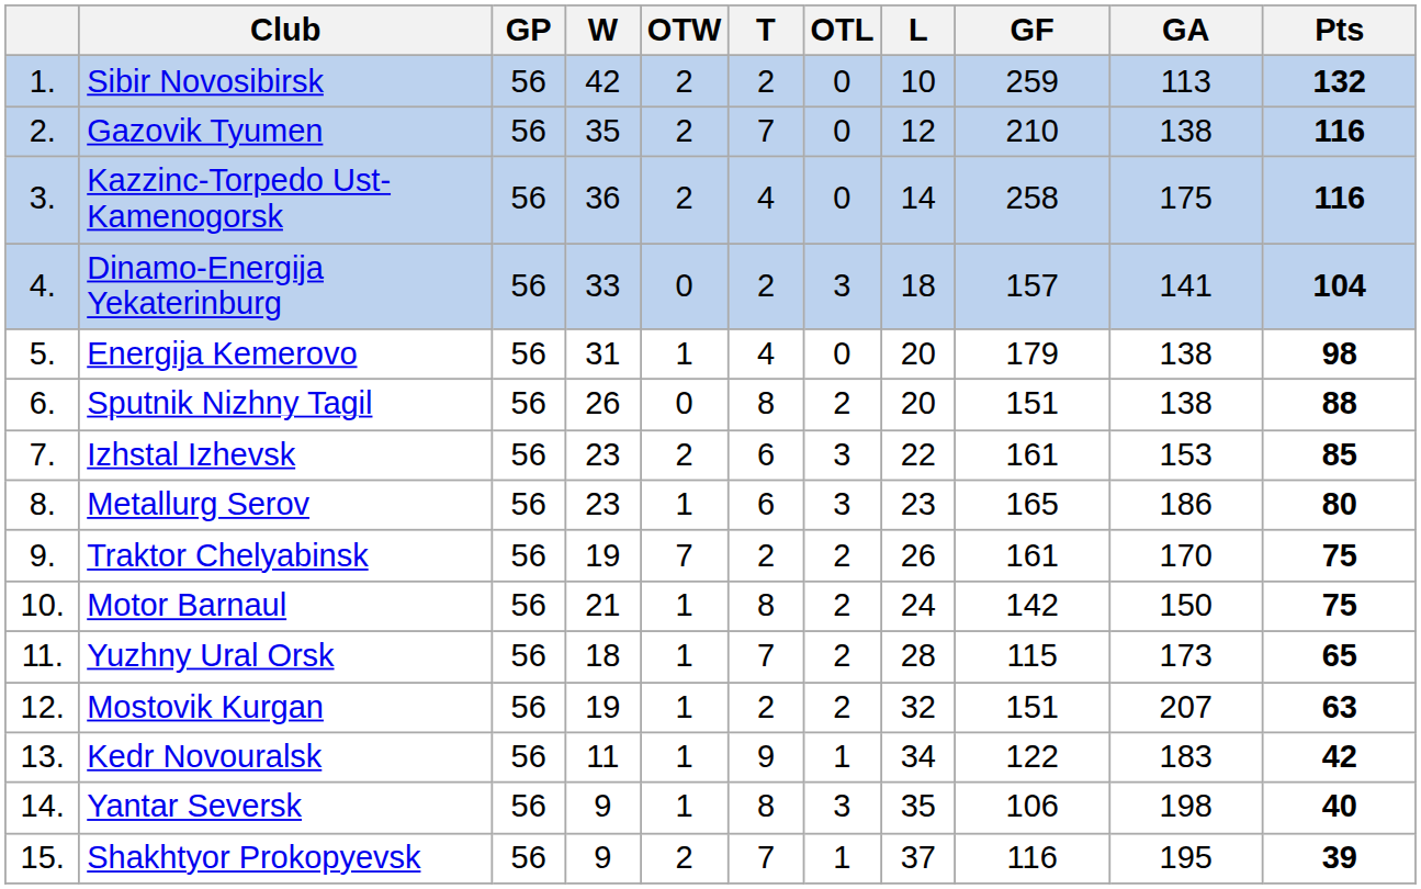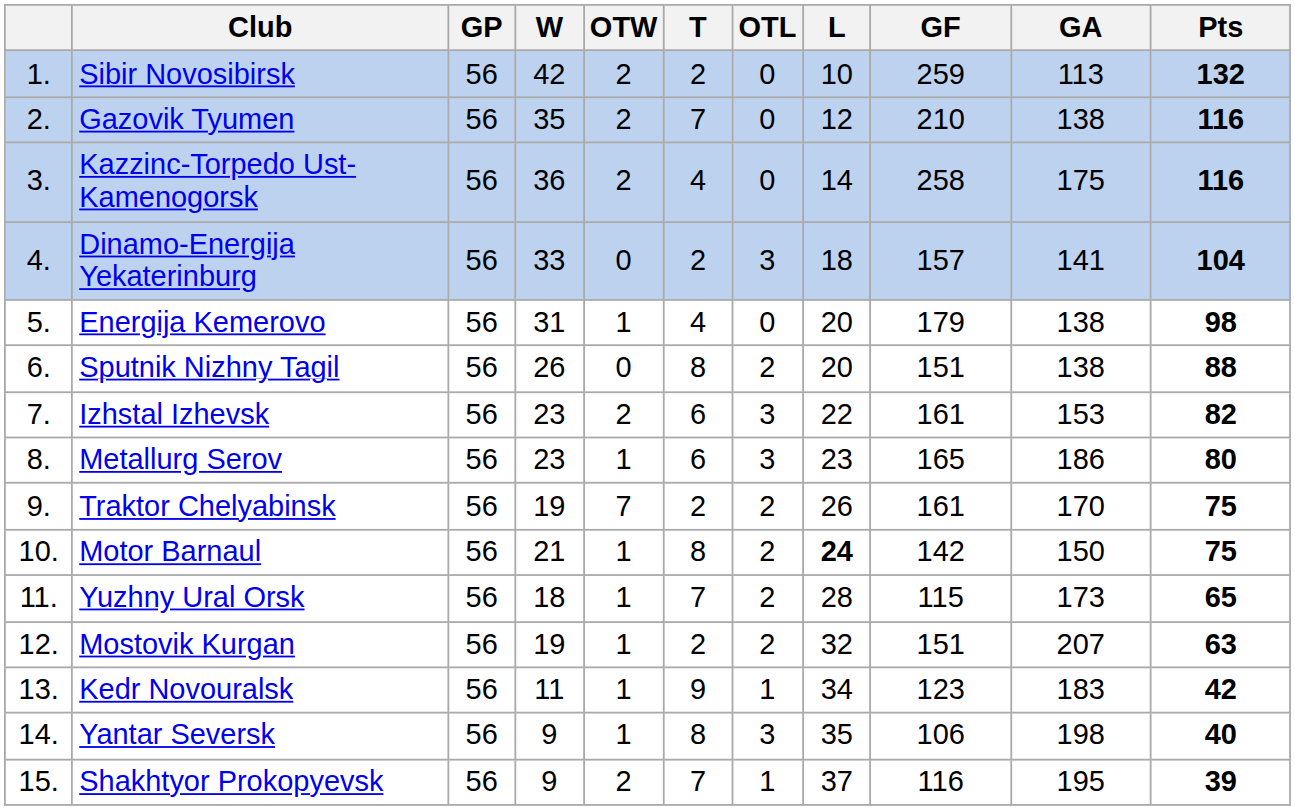 <table class="wikitable">
 <tr>
 <th width="30"></th>
 <th width="200">Club</th>
 <th width="30">GP</th>
 <th width="30">W</th>
 <th width="30">OTW</th>
 <th width="30">T</th>
 <th width="30">OTL</th>
 <th width="30">L</th>
 <th width="70">GF</th>
 <th width="70">GA</th>
 <th width="70">Pts</th>
 </tr>
 <tr bgcolor="#BCD2EE" align="center">
 <td>1.</td>
 <td align="left"><a href='#'>Sibir Novosibirsk</a></td>
 <td>56</td>
 <td>42</td>
 <td>2</td>
 <td>2</td>
 <td>0</td>
 <td>10</td>
 <td>259</td>
 <td>113</td>
 <td><strong>132</strong></td>
 </tr>
 <tr bgcolor="#BCD2EE" align="center">
 <td>2.</td>
 <td align="left"><a href='#'>Gazovik Tyumen</a></td>
 <td>56</td>
 <td>35</td>
 <td>2</td>
 <td>7</td>
 <td>0</td>
 <td>12</td>
 <td>210</td>
 <td>138</td>
 <td><strong>116</strong></td>
 </tr>
 <tr bgcolor="#BCD2EE" align="center">
 <td>3.</td>
 <td align="left"><a href='#'>Kazzinc-Torpedo Ust-Kamenogorsk</a></td>
 <td>56</td>
 <td>36</td>
 <td>2</td>
 <td>4</td>
 <td>0</td>
 <td>14</td>
 <td>258</td>
 <td>175</td>
 <td><strong>116</strong></td>
 </tr>
 <tr bgcolor="#BCD2EE" align="center">
 <td>4.</td>
 <td align="left"><a href='#'>Dinamo-Energija Yekaterinburg</a></td>
 <td>56</td>
 <td>33</td>
 <td>0</td>
 <td>2</td>
 <td>3</td>
 <td>18</td>
 <td>157</td>
 <td>141</td>
 <td><strong>104</strong></td>
 </tr>
 <tr bgcolor="#FFFFFF" align="center">
 <td>5.</td>
 <td align="left"><a href='#'>Energija Kemerovo</a></td>
 <td>56</td>
 <td>31</td>
 <td>1</td>
 <td>4</td>
 <td>0</td>
 <td>20</td>
 <td>179</td>
 <td>138</td>
 <td><strong>98</strong></td>
 </tr>
 <tr bgcolor="#FFFFFF" align="center">
 <td>6.</td>
 <td align="left"><a href='#'>Sputnik Nizhny Tagil</a></td>
 <td>56</td>
 <td>26</td>
 <td>0</td>
 <td>8</td>
 <td>2</td>
 <td>20</td>
 <td>151</td>
 <td>138</td>
 <td><strong>88</strong></td>
 </tr>
 <tr bgcolor="#FFFFFF" align="center">
 <td>7.</td>
 <td align="left"><a href='#'>Izhstal Izhevsk</a></td>
 <td>56</td>
 <td>23</td>
 <td>2</td>
 <td>6</td>
 <td>3</td>
 <td>22</td>
 <td>161</td>
 <td>153</td>
-<td><strong>85</strong></td>
+<td><strong>82</strong></td>
 </tr>
 <tr bgcolor="#FFFFFF" align="center">
 <td>8.</td>
 <td align="left"><a href='#'>Metallurg Serov</a></td>
 <td>56</td>
 <td>23</td>
 <td>1</td>
 <td>6</td>
 <td>3</td>
 <td>23</td>
 <td>165</td>
 <td>186</td>
 <td><strong>80</strong></td>
 </tr>
 <tr bgcolor="#FFFFFF" align="center">
 <td>9.</td>
 <td align="left"><a href='#'>Traktor Chelyabinsk</a></td>
 <td>56</td>
 <td>19</td>
 <td>7</td>
 <td>2</td>
 <td>2</td>
 <td>26</td>
 <td>161</td>
 <td>170</td>
 <td><strong>75</strong></td>
 </tr>
 <tr bgcolor="#FFFFFF" align="center">
 <td>10.</td>
 <td align="left"><a href='#'>Motor Barnaul</a></td>
 <td>56</td>
 <td>21</td>
 <td>1</td>
 <td>8</td>
 <td>2</td>
-<td>24</td>
+<td><strong>24</strong></td>
 <td>142</td>
 <td>150</td>
 <td><strong>75</strong></td>
 </tr>
 <tr bgcolor="#FFFFFF" align="center">
 <td>11.</td>
 <td align="left"><a href='#'>Yuzhny Ural Orsk</a></td>
 <td>56</td>
 <td>18</td>
 <td>1</td>
 <td>7</td>
 <td>2</td>
 <td>28</td>
 <td>115</td>
 <td>173</td>
 <td><strong>65</strong></td>
 </tr>
 <tr bgcolor="#FFFFFF" align="center">
 <td>12.</td>
 <td align="left"><a href='#'>Mostovik Kurgan</a></td>
 <td>56</td>
 <td>19</td>
 <td>1</td>
 <td>2</td>
 <td>2</td>
 <td>32</td>
 <td>151</td>
 <td>207</td>
 <td><strong>63</strong></td>
 </tr>
 <tr bgcolor="#FFFFFF" align="center">
 <td>13.</td>
 <td align="left"><a href='#'>Kedr Novouralsk</a></td>
 <td>56</td>
 <td>11</td>
 <td>1</td>
 <td>9</td>
 <td>1</td>
 <td>34</td>
-<td>122</td>
+<td>123</td>
 <td>183</td>
 <td><strong>42</strong></td>
 </tr>
 <tr bgcolor="#FFFFFF" align="center">
 <td>14.</td>
 <td align="left"><a href='#'>Yantar Seversk</a></td>
 <td>56</td>
 <td>9</td>
 <td>1</td>
 <td>8</td>
 <td>3</td>
 <td>35</td>
 <td>106</td>
 <td>198</td>
 <td><strong>40</strong></td>
 </tr>
 <tr bgcolor="#FFFFFF" align="center">
 <td>15.</td>
 <td align="left"><a href='#'>Shakhtyor Prokopyevsk</a></td>
 <td>56</td>
 <td>9</td>
 <td>2</td>
 <td>7</td>
 <td>1</td>
 <td>37</td>
 <td>116</td>
 <td>195</td>
 <td><strong>39</strong></td>
 </tr>
 </table>
